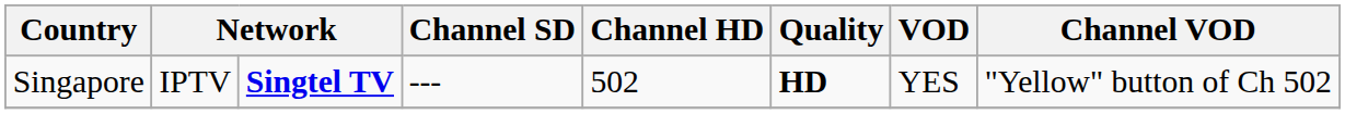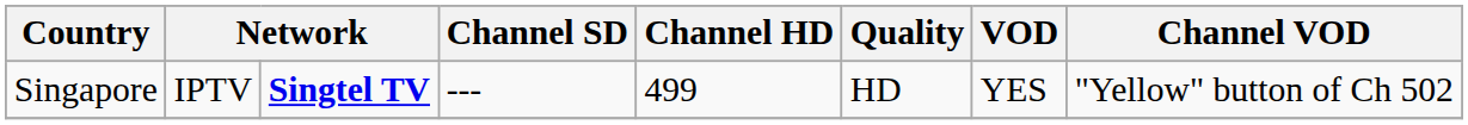 <table class="wikitable">
 <tr>
 <th>Country</th>
 <th colspan="2">Network</th>
 <th>Channel SD</th>
 <th>Channel HD</th>
 <th>Quality</th>
 <th>VOD</th>
 <th>Channel VOD</th>
 </tr>
 <tr>
 <td>Singapore</td>
 <td>IPTV</td>
 <td><strong><a href='#'>Singtel TV</a></strong></td>
 <td>---</td>
-<td>502</td>
-<td><strong>HD</strong></td>
+<td>499</td>
+<td>HD</td>
 <td>YES</td>
 <td>"Yellow" button of Ch 502</td>
 </tr>
 <tr>
 </tr>
 </table>
